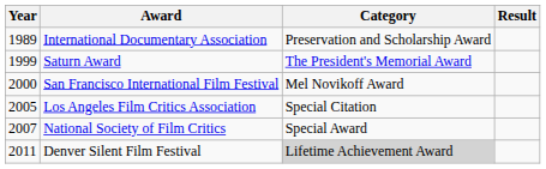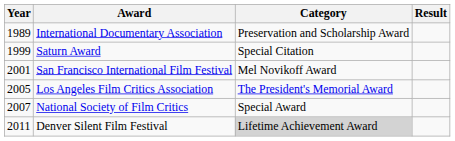 <table class="wikitable sortable">
 <tr>
 <th>Year</th>
 <th>Award</th>
 <th>Category</th>
 <th>Result</th>
 </tr>
 <tr>
 <td>1989</td>
 <td><a href='#'>International Documentary Association</a></td>
 <td>Preservation and Scholarship Award</td>
 <td></td>
 </tr>
 <tr>
 <td>1999</td>
 <td><a href='#'>Saturn Award</a></td>
-<td><a href='#'>The President's Memorial Award</a></td>
+<td>Special Citation</td>
 <td></td>
 </tr>
 <tr>
-<td>2000</td>
+<td>2001</td>
 <td><a href='#'>San Francisco International Film Festival</a></td>
 <td>Mel Novikoff Award</td>
 <td></td>
 </tr>
 <tr>
 <td>2005</td>
 <td><a href='#'>Los Angeles Film Critics Association</a></td>
-<td>Special Citation</td>
+<td><a href='#'>The President's Memorial Award</a></td>
 <td></td>
 </tr>
 <tr>
 <td>2007</td>
 <td><a href='#'>National Society of Film Critics</a></td>
 <td>Special Award</td>
 <td></td>
 </tr>
 <tr>
 <td>2011</td>
 <td>Denver Silent Film Festival</td>
 <td style="background: lightgrey;">Lifetime Achievement Award</td>
 <td></td>
 </tr>
 </table>
